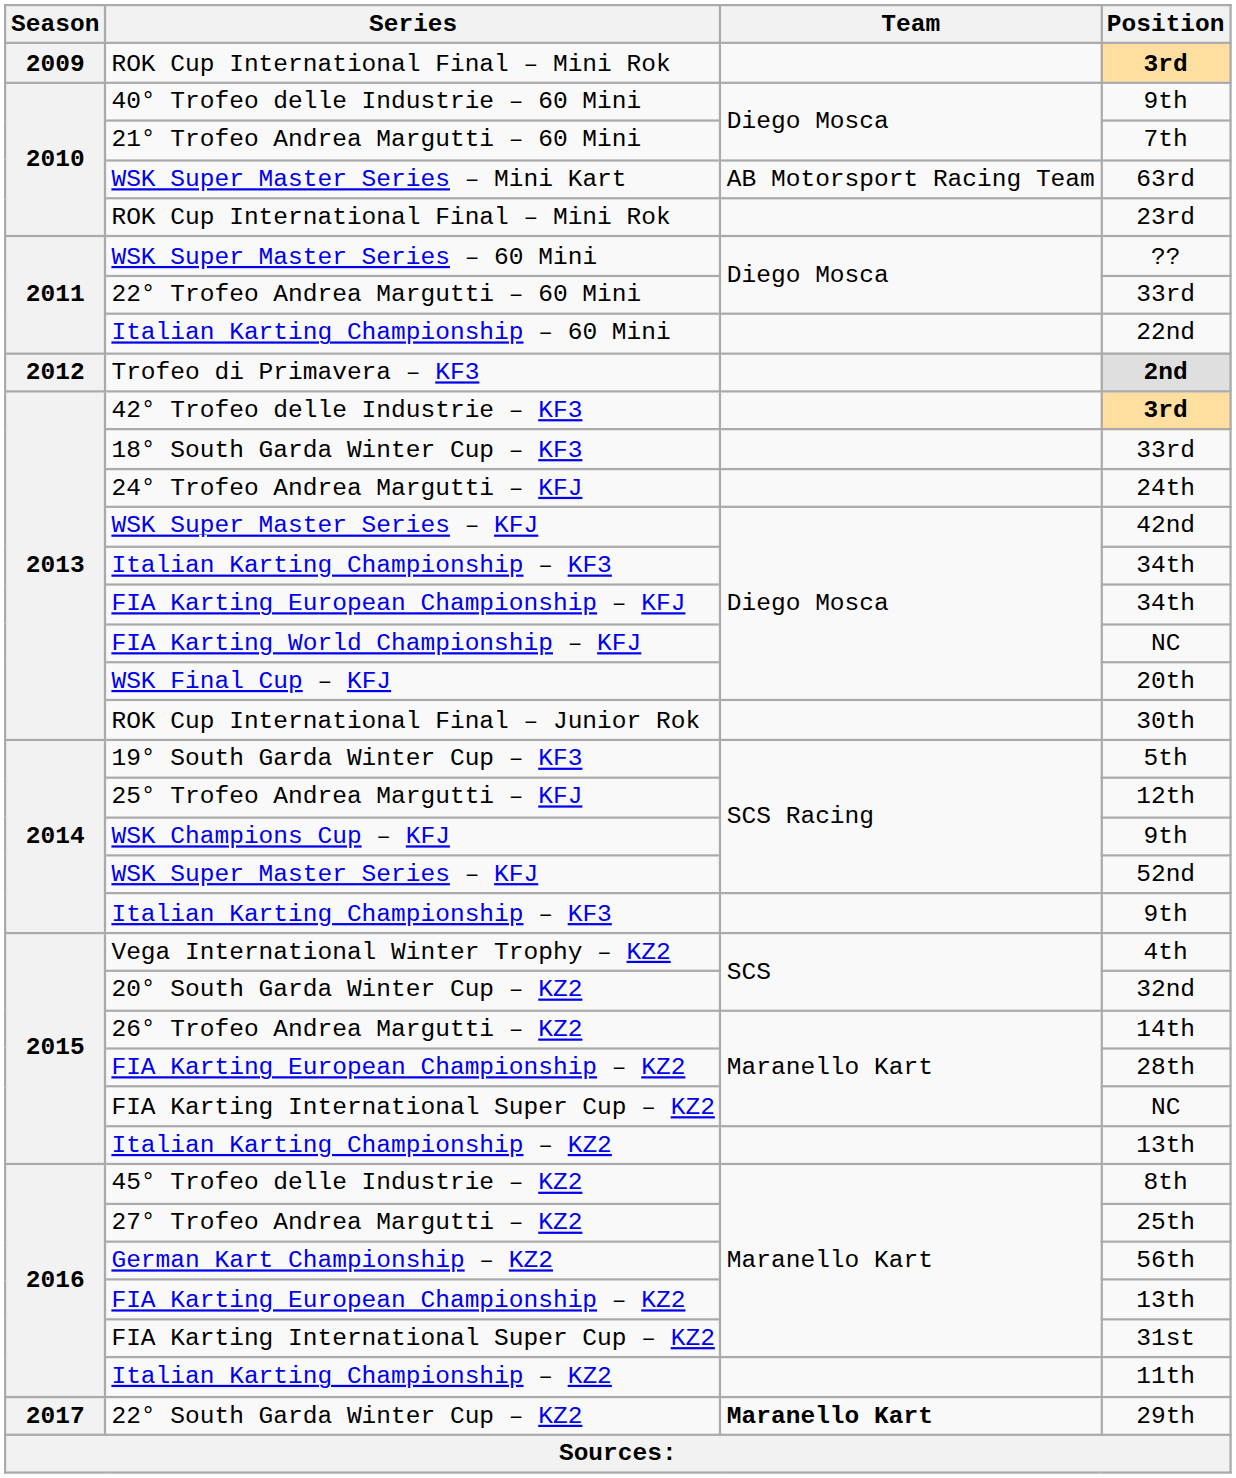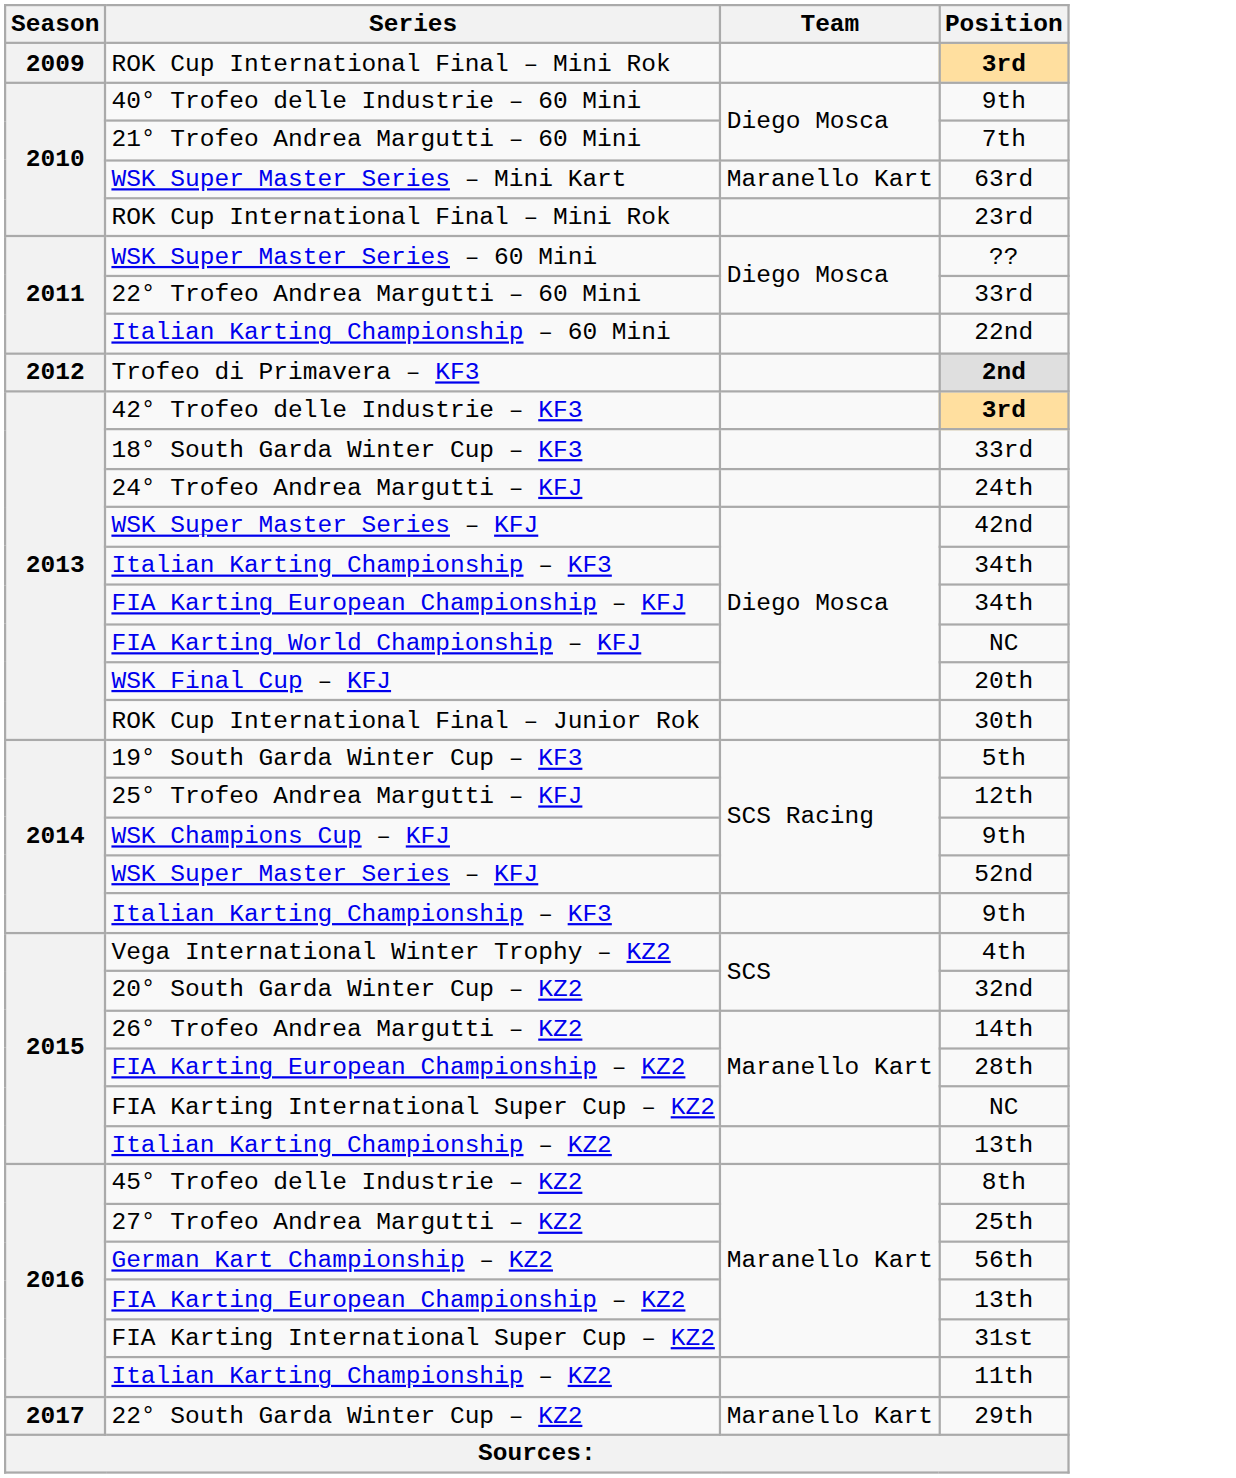 <table class="wikitable" style="font-size: 85%; text-align:center">
 <tr>
 <th>Season</th>
 <th>Series</th>
 <th>Team</th>
 <th>Position</th>
 </tr>
 <tr>
 <th>2009</th>
 <td align="left">ROK Cup International Final – Mini Rok</td>
 <td align="left"></td>
 <td style="background:#ffdf9f;"><strong>3rd</strong></td>
 </tr>
 <tr>
 <th rowspan="4">2010</th>
 <td align="left">40° Trofeo delle Industrie – 60 Mini</td>
 <td align="left" rowspan="2">Diego Mosca</td>
 <td style="background:#;">9th</td>
 </tr>
 <tr>
 <td align="left">21° Trofeo Andrea Margutti – 60 Mini</td>
 <td style="background:#;">7th</td>
 </tr>
 <tr>
 <td align="left"><a href='#'>WSK Super Master Series</a> – Mini Kart</td>
-<td align="left">AB Motorsport Racing Team</td>
+<td align="left">Maranello Kart</td>
 <td style="background:#;">63rd</td>
 </tr>
 <tr>
 <td align="left">ROK Cup International Final – Mini Rok</td>
 <td align="left"></td>
 <td style="background:#;">23rd</td>
 </tr>
 <tr>
 <th rowspan="3">2011</th>
 <td align="left"><a href='#'>WSK Super Master Series</a> – 60 Mini</td>
 <td align="left" rowspan="2">Diego Mosca</td>
 <td style="background:#;">??</td>
 </tr>
 <tr>
 <td align="left">22° Trofeo Andrea Margutti – 60 Mini</td>
 <td style="background:#;">33rd</td>
 </tr>
 <tr>
 <td align="left"><a href='#'>Italian Karting Championship</a> – 60 Mini</td>
 <td align="left"></td>
 <td style="background:#;">22nd</td>
 </tr>
 <tr>
 <th>2012</th>
 <td align="left">Trofeo di Primavera – <a href='#'>KF3</a></td>
 <td align="left"></td>
 <td style="background:#dfdfdf;"><strong>2nd</strong></td>
 </tr>
 <tr>
 <th rowspan="9">2013</th>
 <td align="left">42° Trofeo delle Industrie – <a href='#'>KF3</a></td>
 <td align="left"></td>
 <td style="background:#ffdf9f;"><strong>3rd</strong></td>
 </tr>
 <tr>
 <td align="left">18° South Garda Winter Cup – <a href='#'>KF3</a></td>
 <td align="left"></td>
 <td style="background:#;">33rd</td>
 </tr>
 <tr>
 <td align="left">24° Trofeo Andrea Margutti – <a href='#'>KFJ</a></td>
 <td align="left"></td>
 <td style="background:#;">24th</td>
 </tr>
 <tr>
 <td align="left"><a href='#'>WSK Super Master Series</a> – <a href='#'>KFJ</a></td>
 <td align="left" rowspan="5">Diego Mosca</td>
 <td style="background:#;">42nd</td>
 </tr>
 <tr>
 <td align="left"><a href='#'>Italian Karting Championship</a> – <a href='#'>KF3</a></td>
 <td style="background:#;">34th</td>
 </tr>
 <tr>
 <td align="left"><a href='#'>FIA Karting European Championship</a> – <a href='#'>KFJ</a></td>
 <td style="background:#;">34th</td>
 </tr>
 <tr>
 <td align="left"><a href='#'>FIA Karting World Championship</a> – <a href='#'>KFJ</a></td>
 <td style="background:#;">NC</td>
 </tr>
 <tr>
 <td align="left"><a href='#'>WSK Final Cup</a> – <a href='#'>KFJ</a></td>
 <td style="background:#;">20th</td>
 </tr>
 <tr>
 <td align="left">ROK Cup International Final – Junior Rok</td>
 <td align="left"></td>
 <td style="background:#;">30th</td>
 </tr>
 <tr>
 <th rowspan="5">2014</th>
 <td align="left">19° South Garda Winter Cup – <a href='#'>KF3</a></td>
 <td align="left" rowspan="4">SCS Racing</td>
 <td style="background:#;">5th</td>
 </tr>
 <tr>
 <td align="left">25° Trofeo Andrea Margutti – <a href='#'>KFJ</a></td>
 <td style="background:#;">12th</td>
 </tr>
 <tr>
 <td align="left"><a href='#'>WSK Champions Cup</a> – <a href='#'>KFJ</a></td>
 <td style="background:#;">9th</td>
 </tr>
 <tr>
 <td align="left"><a href='#'>WSK Super Master Series</a> – <a href='#'>KFJ</a></td>
 <td style="background:#;">52nd</td>
 </tr>
 <tr>
 <td align="left"><a href='#'>Italian Karting Championship</a> – <a href='#'>KF3</a></td>
 <td align="left"></td>
 <td style="background:#;">9th</td>
 </tr>
 <tr>
 <th rowspan="6">2015</th>
 <td align="left">Vega International Winter Trophy – <a href='#'>KZ2</a></td>
 <td align="left" rowspan="2">SCS</td>
 <td style="background:#;">4th</td>
 </tr>
 <tr>
 <td align="left">20° South Garda Winter Cup – <a href='#'>KZ2</a></td>
 <td style="background:#;">32nd</td>
 </tr>
 <tr>
 <td align="left">26° Trofeo Andrea Margutti – <a href='#'>KZ2</a></td>
 <td align="left" rowspan="3">Maranello Kart</td>
 <td style="background:#;">14th</td>
 </tr>
 <tr>
 <td align="left"><a href='#'>FIA Karting European Championship</a> – <a href='#'>KZ2</a></td>
 <td style="background:#;">28th</td>
 </tr>
 <tr>
 <td align="left">FIA Karting International Super Cup – <a href='#'>KZ2</a></td>
 <td style="background:#;">NC</td>
 </tr>
 <tr>
 <td align="left"><a href='#'>Italian Karting Championship</a> – <a href='#'>KZ2</a></td>
 <td align="left"></td>
 <td style="background:#;">13th</td>
 </tr>
 <tr>
 <th rowspan="6">2016</th>
 <td align="left">45° Trofeo delle Industrie – <a href='#'>KZ2</a></td>
 <td align="left" rowspan="5">Maranello Kart</td>
 <td style="background:#;">8th</td>
 </tr>
 <tr>
 <td align="left">27° Trofeo Andrea Margutti – <a href='#'>KZ2</a></td>
 <td style="background:#;">25th</td>
 </tr>
 <tr>
 <td align="left"><a href='#'>German Kart Championship</a> – <a href='#'>KZ2</a></td>
 <td style="background:#;">56th</td>
 </tr>
 <tr>
 <td align="left"><a href='#'>FIA Karting European Championship</a> – <a href='#'>KZ2</a></td>
 <td style="background:#;">13th</td>
 </tr>
 <tr>
 <td align="left">FIA Karting International Super Cup – <a href='#'>KZ2</a></td>
 <td style="background:#;">31st</td>
 </tr>
 <tr>
 <td align="left"><a href='#'>Italian Karting Championship</a> – <a href='#'>KZ2</a></td>
 <td align="left"></td>
 <td style="background:#;">11th</td>
 </tr>
 <tr>
 <th>2017</th>
 <td align="left">22° South Garda Winter Cup – <a href='#'>KZ2</a></td>
-<td align="left"><strong>Maranello Kart</strong></td>
+<td align="left">Maranello Kart</td>
 <td style="background:#;">29th</td>
 </tr>
 <tr>
 <th colspan="4">Sources:</th>
 </tr>
 </table>
